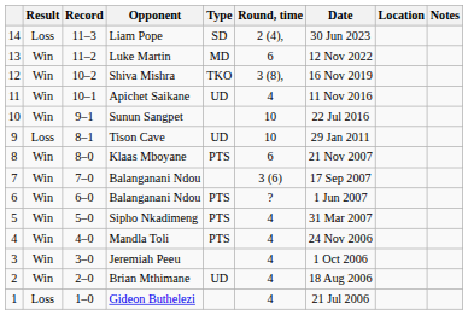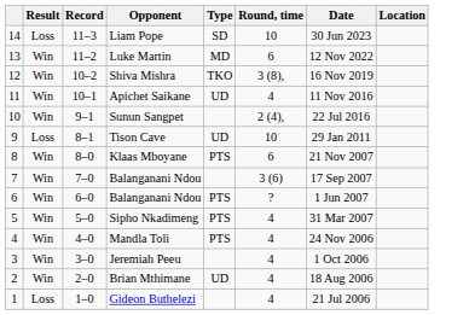 <table class="wikitable" style="text-align:center; font-size:95%">
 <tr>
 <th></th>
 <th>Result</th>
 <th>Record</th>
 <th>Opponent</th>
 <th>Type</th>
 <th>Round, time</th>
 <th>Date</th>
 <th>Location</th>
-<th>Notes</th>
 </tr>
 <tr>
 <td>14</td>
 <td>Loss</td>
 <td>11–3</td>
 <td align=left> Liam Pope</td>
 <td>SD</td>
-<td>2 (4), </td>
+<td>10</td>
 <td>30 Jun 2023</td>
-<td></td>
 <td></td>
 </tr>
 <tr>
 <td>13</td>
 <td>Win</td>
 <td>11–2</td>
 <td align=left> Luke Martin</td>
 <td>MD</td>
 <td>6</td>
 <td>12 Nov 2022</td>
 <td></td>
-<td></td>
 </tr>
 <tr>
 <td>12</td>
 <td>Win</td>
 <td>10–2</td>
 <td align=left> Shiva Mishra</td>
 <td>TKO</td>
 <td>3 (8), </td>
 <td>16 Nov 2019</td>
-<td align=left></td>
 <td align=left></td>
 </tr>
 <tr>
 <td>11</td>
 <td>Win</td>
 <td>10–1</td>
 <td align=left> Apichet Saikane</td>
 <td>UD</td>
 <td>4</td>
 <td>11 Nov 2016</td>
 <td align=left></td>
-<td></td>
 </tr>
 <tr>
 <td>10</td>
 <td>Win</td>
 <td>9–1</td>
 <td align=left> Sunun Sangpet</td>
 <td></td>
-<td>10</td>
+<td>2 (4), </td>
 <td>22 Jul 2016</td>
 <td align=left></td>
-<td></td>
 </tr>
 <tr>
 <td>9</td>
 <td>Loss</td>
 <td>8–1</td>
 <td align=left> Tison Cave</td>
 <td>UD</td>
 <td>10</td>
 <td>29 Jan 2011</td>
-<td align=left></td>
 <td align=left></td>
 </tr>
 <tr>
 <td>8</td>
 <td>Win</td>
 <td>8–0</td>
 <td align=left> Klaas Mboyane</td>
 <td>PTS</td>
 <td>6</td>
 <td>21 Nov 2007</td>
 <td align=left></td>
-<td></td>
 </tr>
 <tr>
 <td>7</td>
 <td>Win</td>
 <td>7–0</td>
 <td align=left> Balanganani Ndou</td>
 <td></td>
 <td>3 (6)</td>
 <td>17 Sep 2007</td>
 <td align=left></td>
-<td></td>
 </tr>
 <tr>
 <td>6</td>
 <td>Win</td>
 <td>6–0</td>
 <td align=left> Balanganani Ndou</td>
 <td>PTS</td>
 <td>?</td>
 <td>1 Jun 2007</td>
 <td align=left></td>
-<td></td>
 </tr>
 <tr>
 <td>5</td>
 <td>Win</td>
 <td>5–0</td>
 <td align=left> Sipho Nkadimeng</td>
 <td>PTS</td>
 <td>4</td>
 <td>31 Mar 2007</td>
 <td align=left></td>
-<td></td>
 </tr>
 <tr>
 <td>4</td>
 <td>Win</td>
 <td>4–0</td>
 <td align=left> Mandla Toli</td>
 <td>PTS</td>
 <td>4</td>
 <td>24 Nov 2006</td>
 <td align=left></td>
-<td></td>
 </tr>
 <tr>
 <td>3</td>
 <td>Win</td>
 <td>3–0</td>
 <td align=left> Jeremiah Peeu</td>
 <td></td>
 <td>4</td>
 <td>1 Oct 2006</td>
 <td align=left></td>
-<td></td>
 </tr>
 <tr>
 <td>2</td>
 <td>Win</td>
 <td>2–0</td>
 <td align=left> Brian Mthimane</td>
 <td>UD</td>
 <td>4</td>
 <td>18 Aug 2006</td>
 <td align=left></td>
-<td></td>
 </tr>
 <tr>
 <td>1</td>
 <td>Loss</td>
 <td>1–0</td>
 <td align=left> <a href='#'>Gideon Buthelezi</a></td>
 <td></td>
 <td>4</td>
 <td>21 Jul 2006</td>
 <td align=left></td>
-<td></td>
 </tr>
 </table>
